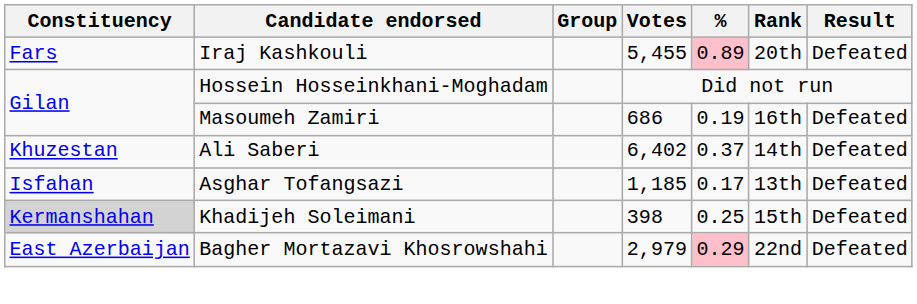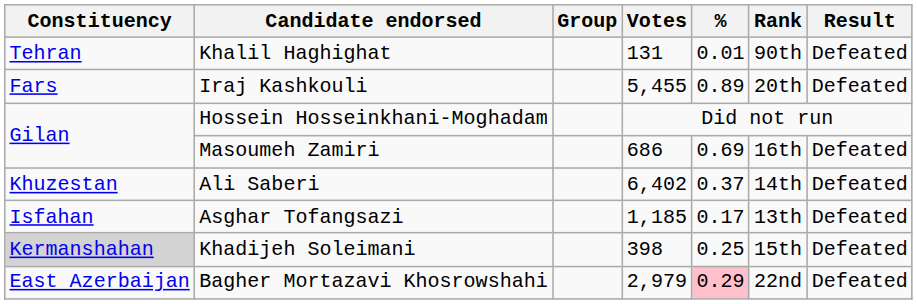 <table class="wikitable">
 <tr>
 <th>Constituency</th>
 <th>Candidate endorsed</th>
 <th>Group</th>
 <th>Votes</th>
 <th>%</th>
 <th>Rank</th>
 <th>Result</th>
 </tr>
 <tr>
+<td><a href='#'>Tehran</a></td>
+<td>Khalil Haghighat</td>
+<td></td>
+<td>131</td>
+<td>0.01</td>
+<td>90th</td>
+<td>Defeated</td>
+</tr>
+<tr>
 <td><a href='#'>Fars</a></td>
 <td>Iraj Kashkouli</td>
 <td></td>
 <td>5,455</td>
-<td style="background: pink;">0.89</td>
+<td>0.89</td>
 <td>20th</td>
 <td>Defeated</td>
 </tr>
 <tr>
 <td rowspan=2><a href='#'>Gilan</a></td>
 <td>Hossein Hosseinkhani-Moghadam</td>
 <td></td>
 <td colspan=4 align=center>Did not run</td>
 </tr>
 <tr>
 <td>Masoumeh Zamiri</td>
 <td></td>
 <td>686</td>
-<td>0.19</td>
+<td>0.69</td>
 <td>16th</td>
 <td>Defeated</td>
 </tr>
 <tr>
 <td><a href='#'>Khuzestan</a></td>
 <td>Ali Saberi</td>
 <td></td>
 <td>6,402</td>
 <td>0.37</td>
 <td>14th</td>
 <td>Defeated</td>
 </tr>
 <tr>
 <td><a href='#'>Isfahan</a></td>
 <td>Asghar Tofangsazi</td>
 <td></td>
 <td>1,185</td>
 <td>0.17</td>
 <td>13th</td>
 <td>Defeated</td>
 </tr>
 <tr>
 <td style="background: lightgrey;"><a href='#'>Kermanshahan</a></td>
 <td>Khadijeh Soleimani</td>
 <td></td>
 <td>398</td>
 <td>0.25</td>
 <td>15th</td>
 <td>Defeated</td>
 </tr>
 <tr>
 <td><a href='#'>East Azerbaijan</a></td>
 <td>Bagher Mortazavi Khosrowshahi</td>
 <td></td>
 <td>2,979</td>
 <td style="background: pink;">0.29</td>
 <td>22nd</td>
 <td>Defeated</td>
 </tr>
 </table>
